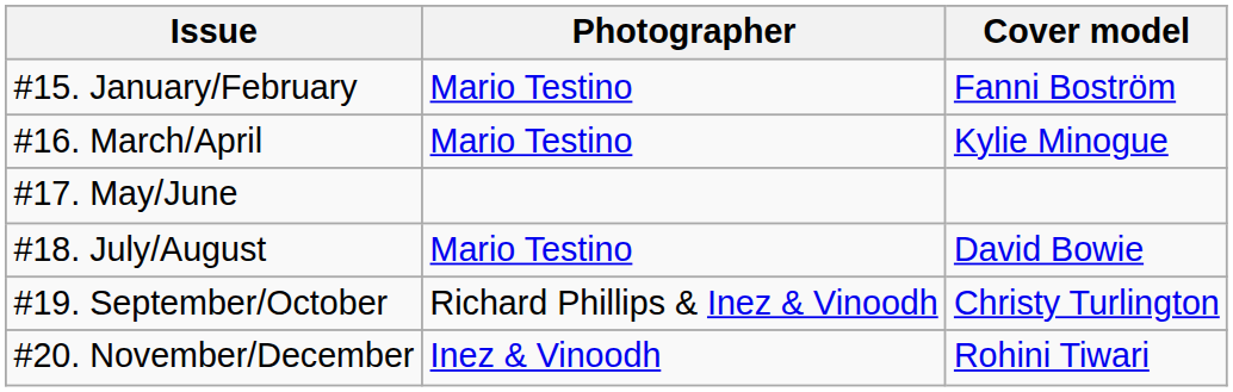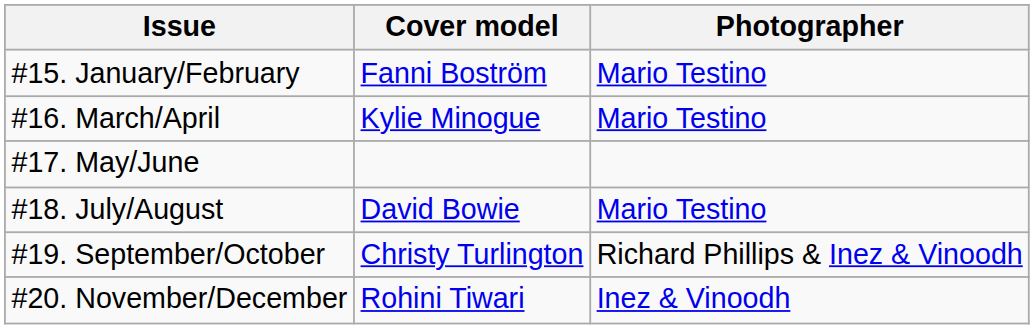 <table class="sortable wikitable">
 <tr>
 <th>Issue</th>
+<th>Cover model</th>
 <th>Photographer</th>
-<th>Cover model</th>
 </tr>
 <tr>
 <td>#15. January/February</td>
+<td><a href='#'>Fanni Boström</a></td>
 <td><a href='#'>Mario Testino</a></td>
-<td><a href='#'>Fanni Boström</a></td>
 </tr>
 <tr>
 <td>#16. March/April</td>
+<td><a href='#'>Kylie Minogue</a></td>
 <td><a href='#'>Mario Testino</a></td>
-<td><a href='#'>Kylie Minogue</a></td>
 </tr>
 <tr>
 <td>#17. May/June</td>
 <td></td>
 <td></td>
 </tr>
 <tr>
 <td>#18. July/August</td>
+<td><a href='#'>David Bowie</a></td>
 <td><a href='#'>Mario Testino</a></td>
-<td><a href='#'>David Bowie</a></td>
 </tr>
 <tr>
 <td>#19. September/October</td>
+<td><a href='#'>Christy Turlington</a></td>
 <td>Richard Phillips & <a href='#'>Inez & Vinoodh</a></td>
-<td><a href='#'>Christy Turlington</a></td>
 </tr>
 <tr>
 <td>#20. November/December</td>
+<td><a href='#'>Rohini Tiwari</a></td>
 <td><a href='#'>Inez & Vinoodh</a></td>
-<td><a href='#'>Rohini Tiwari</a></td>
 </tr>
 </table>
